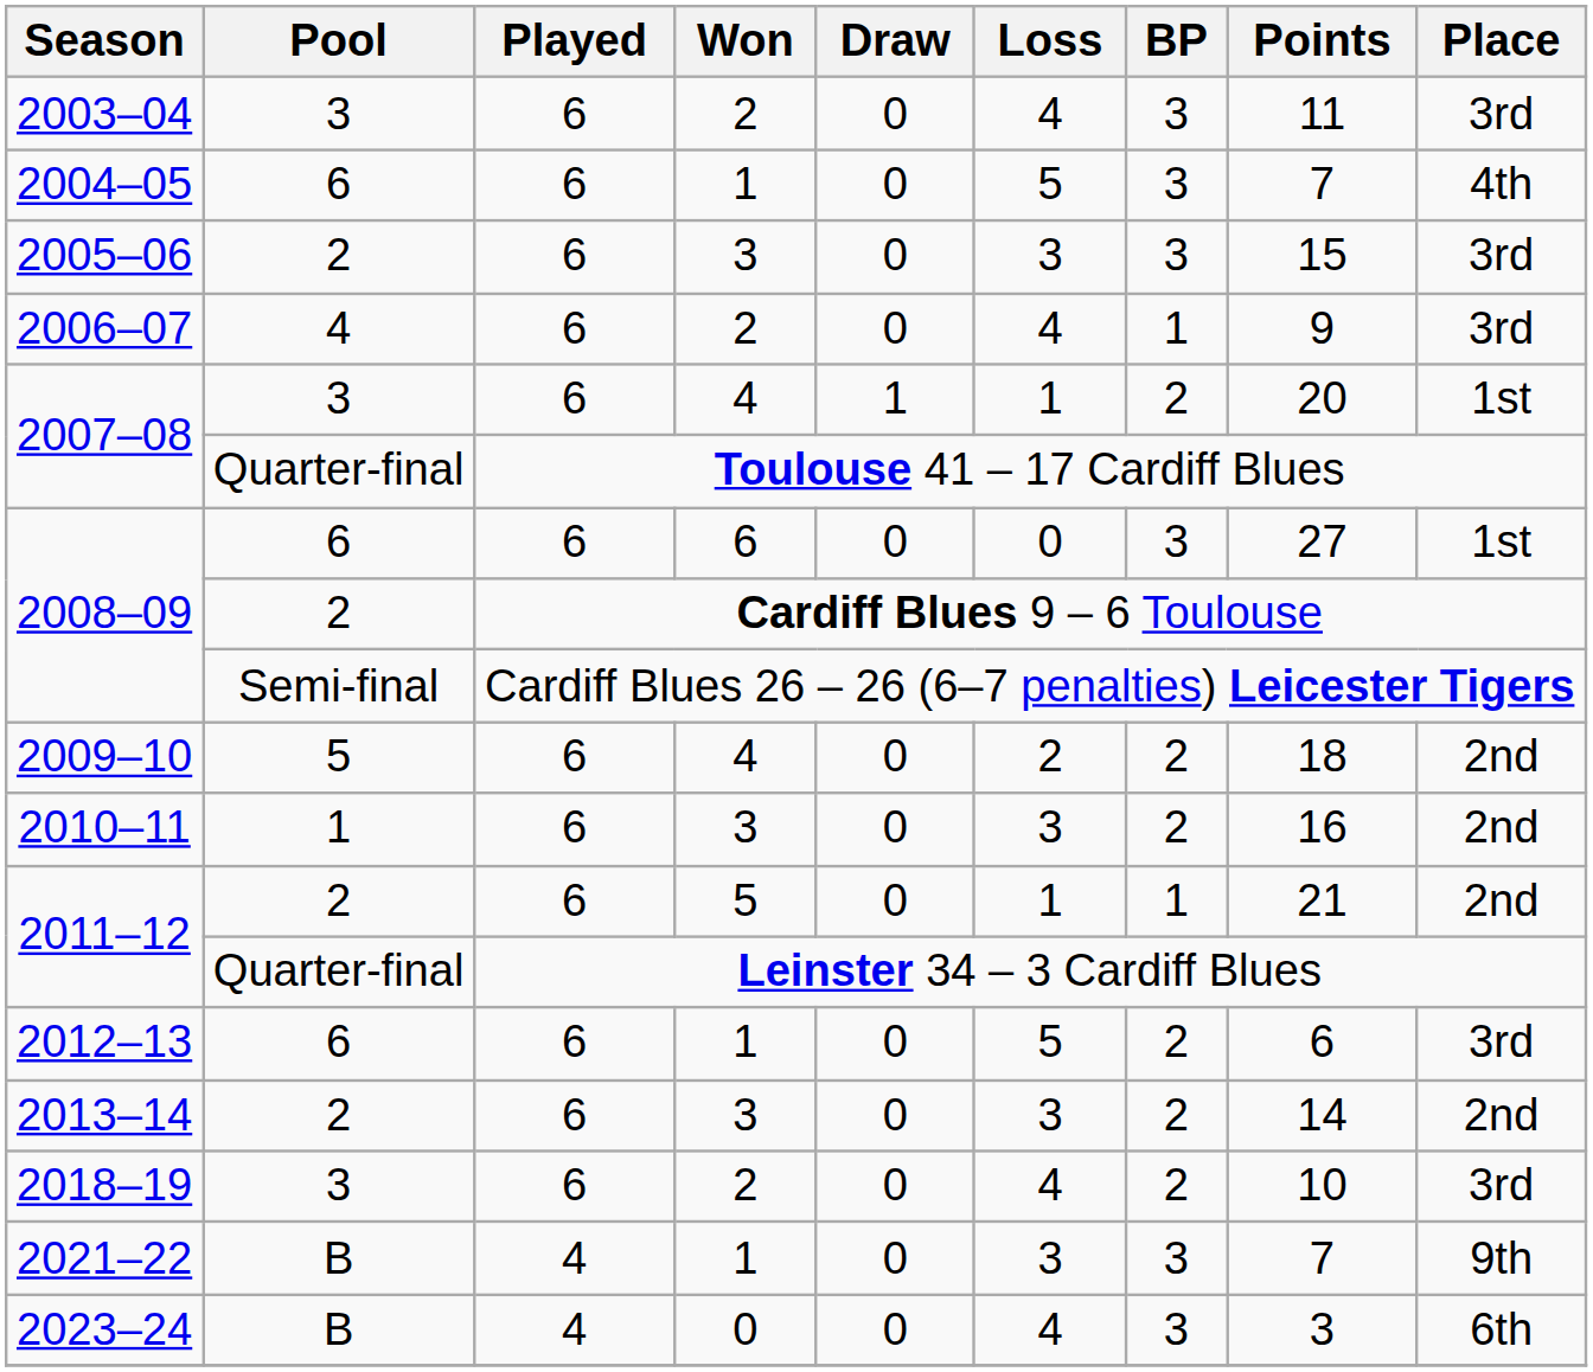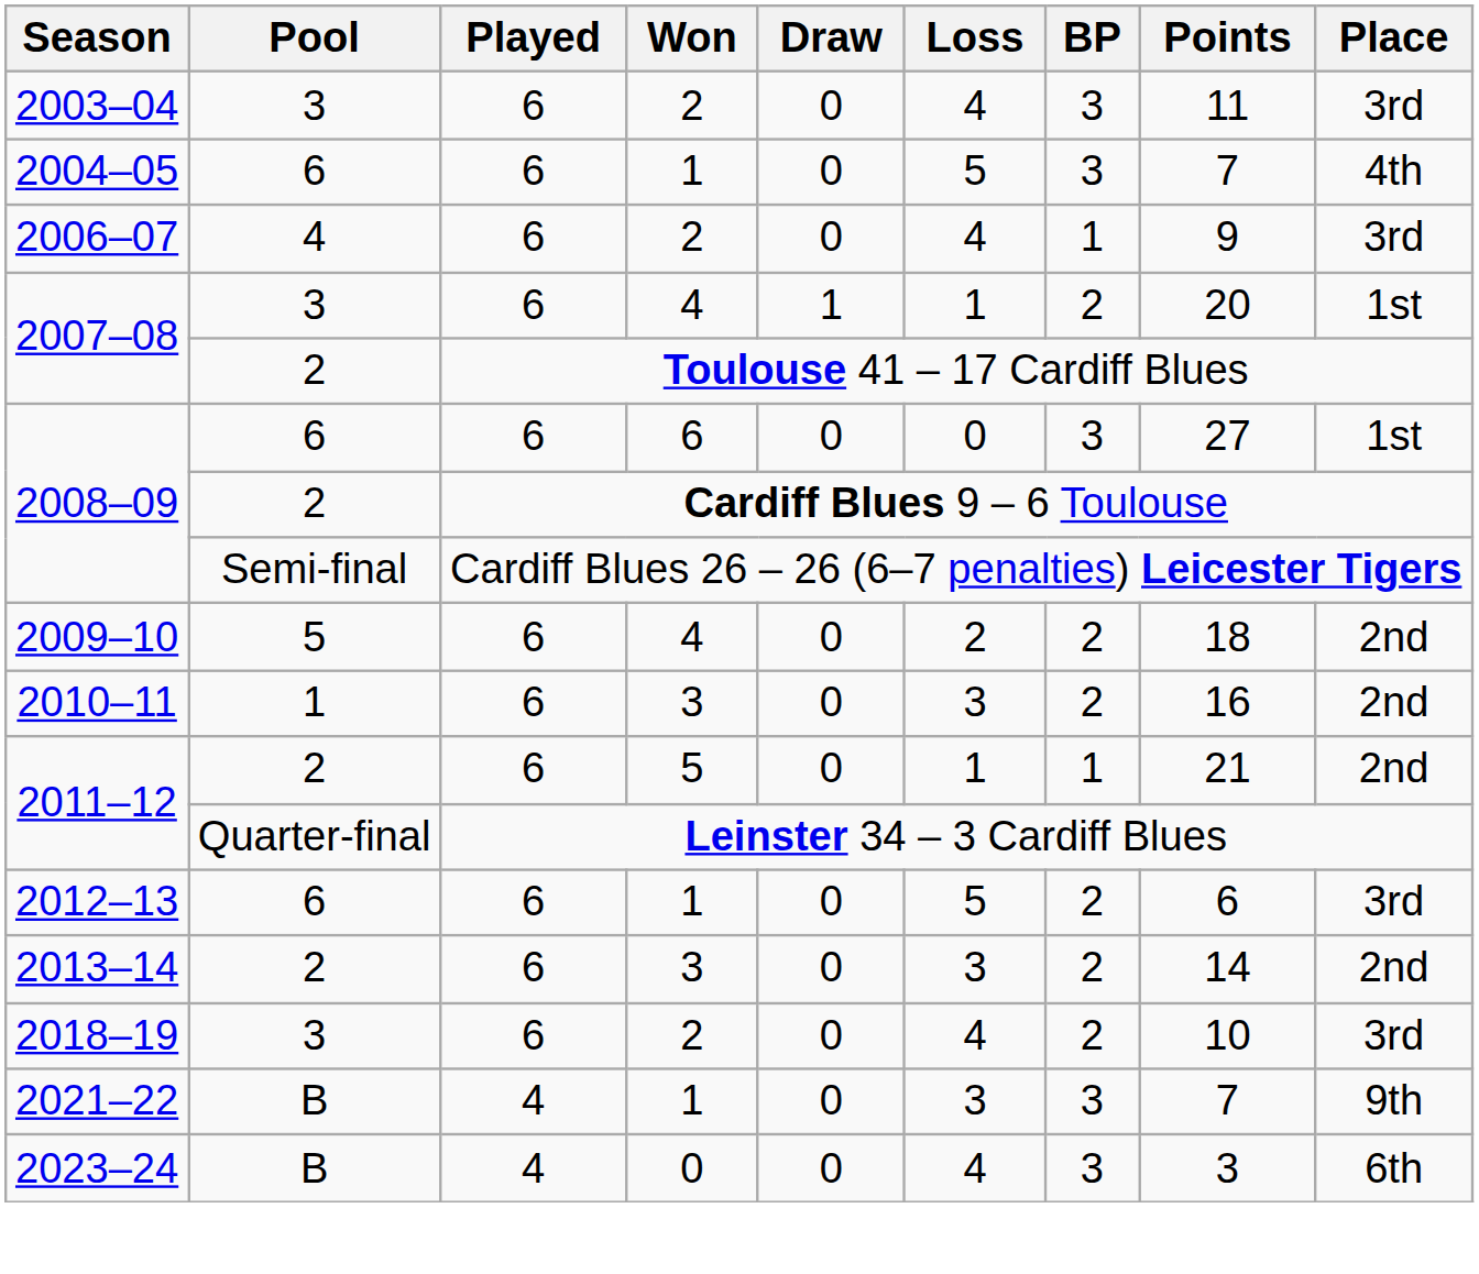 <table class="wikitable" style="text-align:center">
 <tr>
 <th>Season</th>
 <th>Pool</th>
 <th>Played</th>
 <th>Won</th>
 <th>Draw</th>
 <th>Loss</th>
 <th>BP</th>
 <th>Points</th>
 <th>Place</th>
 </tr>
 <tr>
 <td><a href='#'>2003–04</a></td>
 <td>3</td>
 <td>6</td>
 <td>2</td>
 <td>0</td>
 <td>4</td>
 <td>3</td>
 <td>11</td>
 <td>3rd</td>
 </tr>
 <tr>
 <td><a href='#'>2004–05</a></td>
 <td>6</td>
 <td>6</td>
 <td>1</td>
 <td>0</td>
 <td>5</td>
 <td>3</td>
 <td>7</td>
 <td>4th</td>
 </tr>
 <tr>
-<td><a href='#'>2005–06</a></td>
-<td>2</td>
-<td>6</td>
-<td>3</td>
-<td>0</td>
-<td>3</td>
-<td>3</td>
-<td>15</td>
-<td>3rd</td>
-</tr>
-<tr>
 <td><a href='#'>2006–07</a></td>
 <td>4</td>
 <td>6</td>
 <td>2</td>
 <td>0</td>
 <td>4</td>
 <td>1</td>
 <td>9</td>
 <td>3rd</td>
 </tr>
 <tr>
 <td rowspan="2"><a href='#'>2007–08</a></td>
 <td>3</td>
 <td>6</td>
 <td>4</td>
 <td>1</td>
 <td>1</td>
 <td>2</td>
 <td>20</td>
 <td>1st</td>
 </tr>
 <tr style="text-align:center">
-<td>Quarter-final</td>
+<td>2</td>
 <td colspan="7"><strong><a href='#'>Toulouse</a></strong> 41 – 17 Cardiff Blues</td>
 </tr>
 <tr>
 <td rowspan="3"><a href='#'>2008–09</a></td>
 <td>6</td>
 <td>6</td>
 <td>6</td>
 <td>0</td>
 <td>0</td>
 <td>3</td>
 <td>27</td>
 <td>1st</td>
 </tr>
 <tr style="text-align:center">
 <td>2</td>
 <td colspan="7"><strong>Cardiff Blues</strong> 9 – 6 <a href='#'>Toulouse</a></td>
 </tr>
 <tr style="text-align:center">
 <td>Semi-final</td>
 <td colspan="7">Cardiff Blues 26 – 26 (6–7 <a href='#'>penalties</a>) <strong><a href='#'>Leicester Tigers</a></strong></td>
 </tr>
 <tr>
 <td><a href='#'>2009–10</a></td>
 <td>5</td>
 <td>6</td>
 <td>4</td>
 <td>0</td>
 <td>2</td>
 <td>2</td>
 <td>18</td>
 <td>2nd</td>
 </tr>
 <tr>
 <td><a href='#'>2010–11</a></td>
 <td>1</td>
 <td>6</td>
 <td>3</td>
 <td>0</td>
 <td>3</td>
 <td>2</td>
 <td>16</td>
 <td>2nd</td>
 </tr>
 <tr>
 <td rowspan="2"><a href='#'>2011–12</a></td>
 <td>2</td>
 <td>6</td>
 <td>5</td>
 <td>0</td>
 <td>1</td>
 <td>1</td>
 <td>21</td>
 <td>2nd</td>
 </tr>
 <tr style="text-align:center">
 <td>Quarter-final</td>
 <td colspan="7"><strong><a href='#'>Leinster</a></strong> 34 – 3 Cardiff Blues</td>
 </tr>
 <tr>
 <td><a href='#'>2012–13</a></td>
 <td>6</td>
 <td>6</td>
 <td>1</td>
 <td>0</td>
 <td>5</td>
 <td>2</td>
 <td>6</td>
 <td>3rd</td>
 </tr>
 <tr>
 <td><a href='#'>2013–14</a></td>
 <td>2</td>
 <td>6</td>
 <td>3</td>
 <td>0</td>
 <td>3</td>
 <td>2</td>
 <td>14</td>
 <td>2nd</td>
 </tr>
 <tr>
 <td><a href='#'>2018–19</a></td>
 <td>3</td>
 <td>6</td>
 <td>2</td>
 <td>0</td>
 <td>4</td>
 <td>2</td>
 <td>10</td>
 <td>3rd</td>
 </tr>
 <tr>
 <td><a href='#'>2021–22</a></td>
 <td>B</td>
 <td>4</td>
 <td>1</td>
 <td>0</td>
 <td>3</td>
 <td>3</td>
 <td>7</td>
 <td>9th</td>
 </tr>
 <tr>
 <td><a href='#'>2023–24</a></td>
 <td>B</td>
 <td>4</td>
 <td>0</td>
 <td>0</td>
 <td>4</td>
 <td>3</td>
 <td>3</td>
 <td>6th</td>
 </tr>
 <tr>
 </tr>
 </table>
